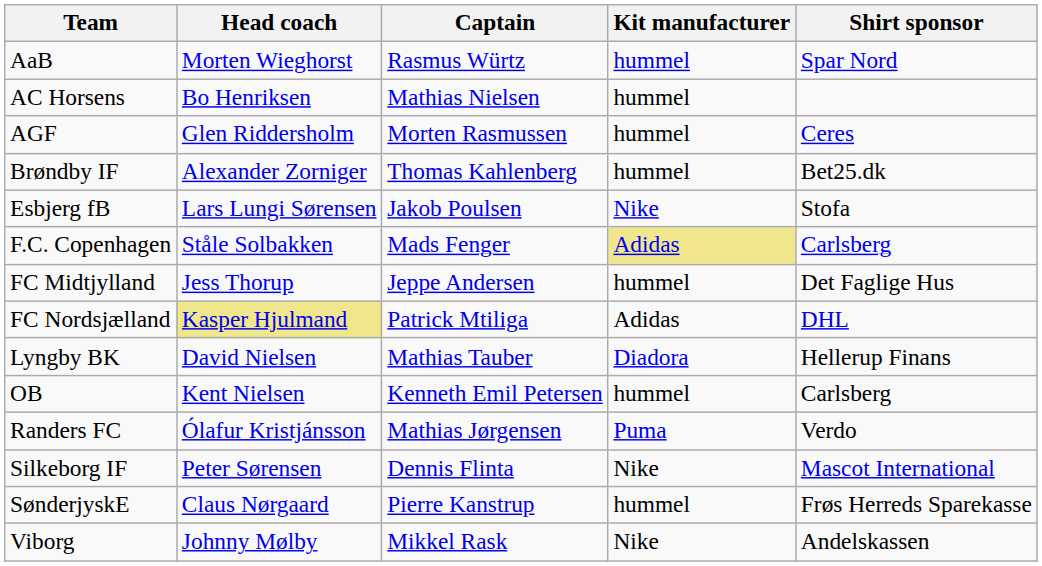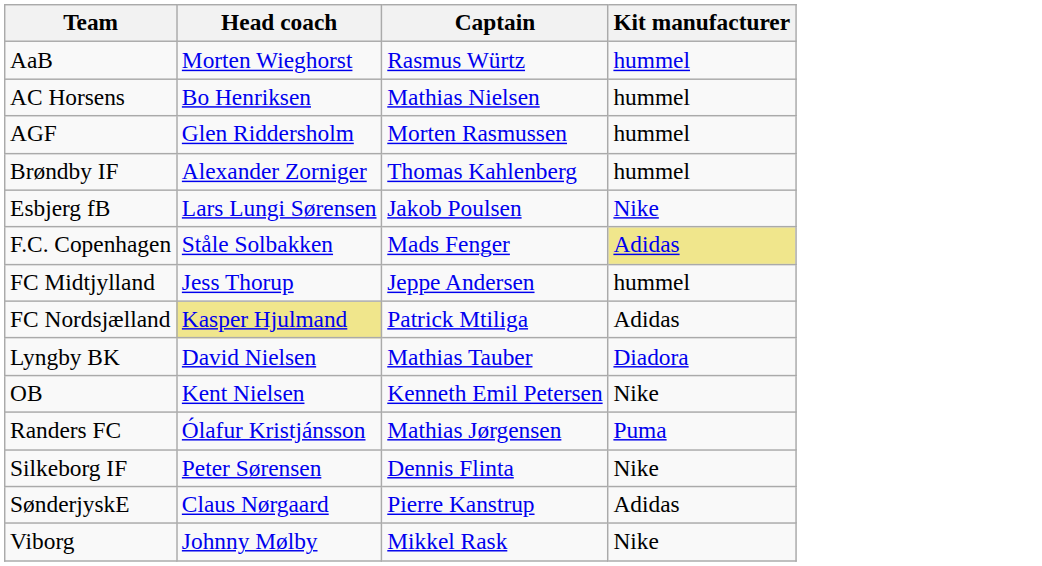 <table class="wikitable sortable" style="text-align: left;">
 <tr>
 <th>Team</th>
 <th>Head coach</th>
 <th>Captain</th>
 <th>Kit manufacturer</th>
-<th>Shirt sponsor</th>
 </tr>
 <tr>
 <td>AaB</td>
 <td> <a href='#'>Morten Wieghorst</a></td>
 <td> <a href='#'>Rasmus Würtz</a></td>
 <td><a href='#'>hummel</a></td>
-<td><a href='#'>Spar Nord</a></td>
 </tr>
 <tr>
 <td>AC Horsens</td>
 <td> <a href='#'>Bo Henriksen</a></td>
 <td> <a href='#'>Mathias Nielsen</a></td>
 <td>hummel</td>
-<td></td>
 </tr>
 <tr>
 <td>AGF</td>
 <td> <a href='#'>Glen Riddersholm</a></td>
 <td> <a href='#'>Morten Rasmussen</a></td>
 <td>hummel</td>
-<td><a href='#'>Ceres</a></td>
 </tr>
 <tr>
 <td>Brøndby IF</td>
 <td> <a href='#'>Alexander Zorniger</a></td>
 <td> <a href='#'>Thomas Kahlenberg</a></td>
 <td>hummel</td>
-<td>Bet25.dk</td>
 </tr>
 <tr>
 <td>Esbjerg fB</td>
 <td> <a href='#'>Lars Lungi Sørensen</a></td>
 <td> <a href='#'>Jakob Poulsen</a></td>
 <td><a href='#'>Nike</a></td>
-<td>Stofa</td>
 </tr>
 <tr>
 <td>F.C. Copenhagen</td>
 <td> <a href='#'>Ståle Solbakken</a></td>
 <td> <a href='#'>Mads Fenger</a></td>
 <td style="background: khaki;"><a href='#'>Adidas</a></td>
-<td><a href='#'>Carlsberg</a></td>
 </tr>
 <tr>
 <td>FC Midtjylland</td>
 <td> <a href='#'>Jess Thorup</a></td>
 <td> <a href='#'>Jeppe Andersen</a></td>
 <td>hummel</td>
-<td>Det Faglige Hus</td>
 </tr>
 <tr>
 <td>FC Nordsjælland</td>
 <td style="background: khaki;"> <a href='#'>Kasper Hjulmand</a></td>
 <td> <a href='#'>Patrick Mtiliga</a></td>
 <td>Adidas</td>
-<td><a href='#'>DHL</a></td>
 </tr>
 <tr>
 <td>Lyngby BK</td>
 <td> <a href='#'>David Nielsen</a></td>
 <td> <a href='#'>Mathias Tauber</a></td>
 <td><a href='#'>Diadora</a></td>
-<td>Hellerup Finans</td>
 </tr>
 <tr>
 <td>OB</td>
 <td> <a href='#'>Kent Nielsen</a></td>
 <td> <a href='#'>Kenneth Emil Petersen</a></td>
-<td>hummel</td>
-<td>Carlsberg</td>
+<td>Nike</td>
 </tr>
 <tr>
 <td>Randers FC</td>
 <td> <a href='#'>Ólafur Kristjánsson</a></td>
 <td> <a href='#'>Mathias Jørgensen</a></td>
 <td><a href='#'>Puma</a></td>
-<td>Verdo</td>
 </tr>
 <tr>
 <td>Silkeborg IF</td>
 <td> <a href='#'>Peter Sørensen</a></td>
 <td> <a href='#'>Dennis Flinta</a></td>
 <td>Nike</td>
-<td><a href='#'>Mascot International</a></td>
 </tr>
 <tr>
 <td>SønderjyskE</td>
 <td> <a href='#'>Claus Nørgaard</a></td>
 <td> <a href='#'>Pierre Kanstrup</a></td>
-<td>hummel</td>
-<td>Frøs Herreds Sparekasse</td>
+<td>Adidas</td>
 </tr>
 <tr>
 <td>Viborg</td>
 <td> <a href='#'>Johnny Mølby</a></td>
 <td> <a href='#'>Mikkel Rask</a></td>
 <td>Nike</td>
-<td>Andelskassen</td>
 </tr>
 </table>
